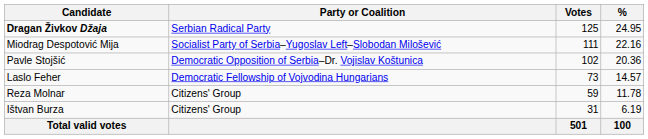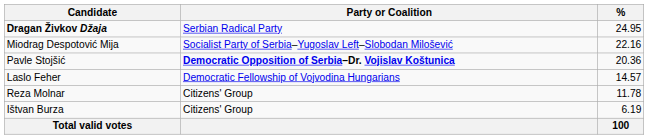 <table style="width:1000px;" class="wikitable">
 <tr>
 <th>Candidate</th>
 <th>Party or Coalition</th>
-<th>Votes</th>
 <th>%</th>
 </tr>
 <tr>
 <td align="left"><strong>Dragan Živkov <em>Džaja<strong><em></td>
 <td align="left"><a href='#'>Serbian Radical Party</a></td>
-<td align="right">125</td>
 <td align="right">24.95</td>
 </tr>
 <tr>
 <td align="left">Miodrag Despotović </em>Mija<em></td>
 <td align="left"><a href='#'>Socialist Party of Serbia</a>–<a href='#'>Yugoslav Left</a>–<a href='#'>Slobodan Milošević</a></td>
-<td align="right">111</td>
 <td align="right">22.16</td>
 </tr>
 <tr>
 <td align="left">Pavle Stojšić</td>
-<td align="left"><a href='#'>Democratic Opposition of Serbia</a>–Dr. <a href='#'>Vojislav Koštunica</a></td>
-<td align="right">102</td>
+<td align="left"><strong><a href='#'>Democratic Opposition of Serbia</a>–Dr. <a href='#'>Vojislav Koštunica</a></strong></td>
 <td align="right">20.36</td>
 </tr>
 <tr>
 <td align="left">Laslo Feher</td>
 <td align="left"><a href='#'>Democratic Fellowship of Vojvodina Hungarians</a></td>
-<td align="right">73</td>
 <td align="right">14.57</td>
 </tr>
 <tr>
 <td align="left">Reza Molnar</td>
 <td align="left">Citizens' Group</td>
-<td align="right">59</td>
 <td align="right">11.78</td>
 </tr>
 <tr>
 <td align="left">Ištvan Burza</td>
 <td align="left">Citizens' Group</td>
-<td align="right">31</td>
 <td align="right">6.19</td>
 </tr>
 <tr>
 <th align="left">Total valid votes</th>
 <th align="left"></th>
-<th align="right">501</th>
 <th align="right">100</th>
 </tr>
 </table>
